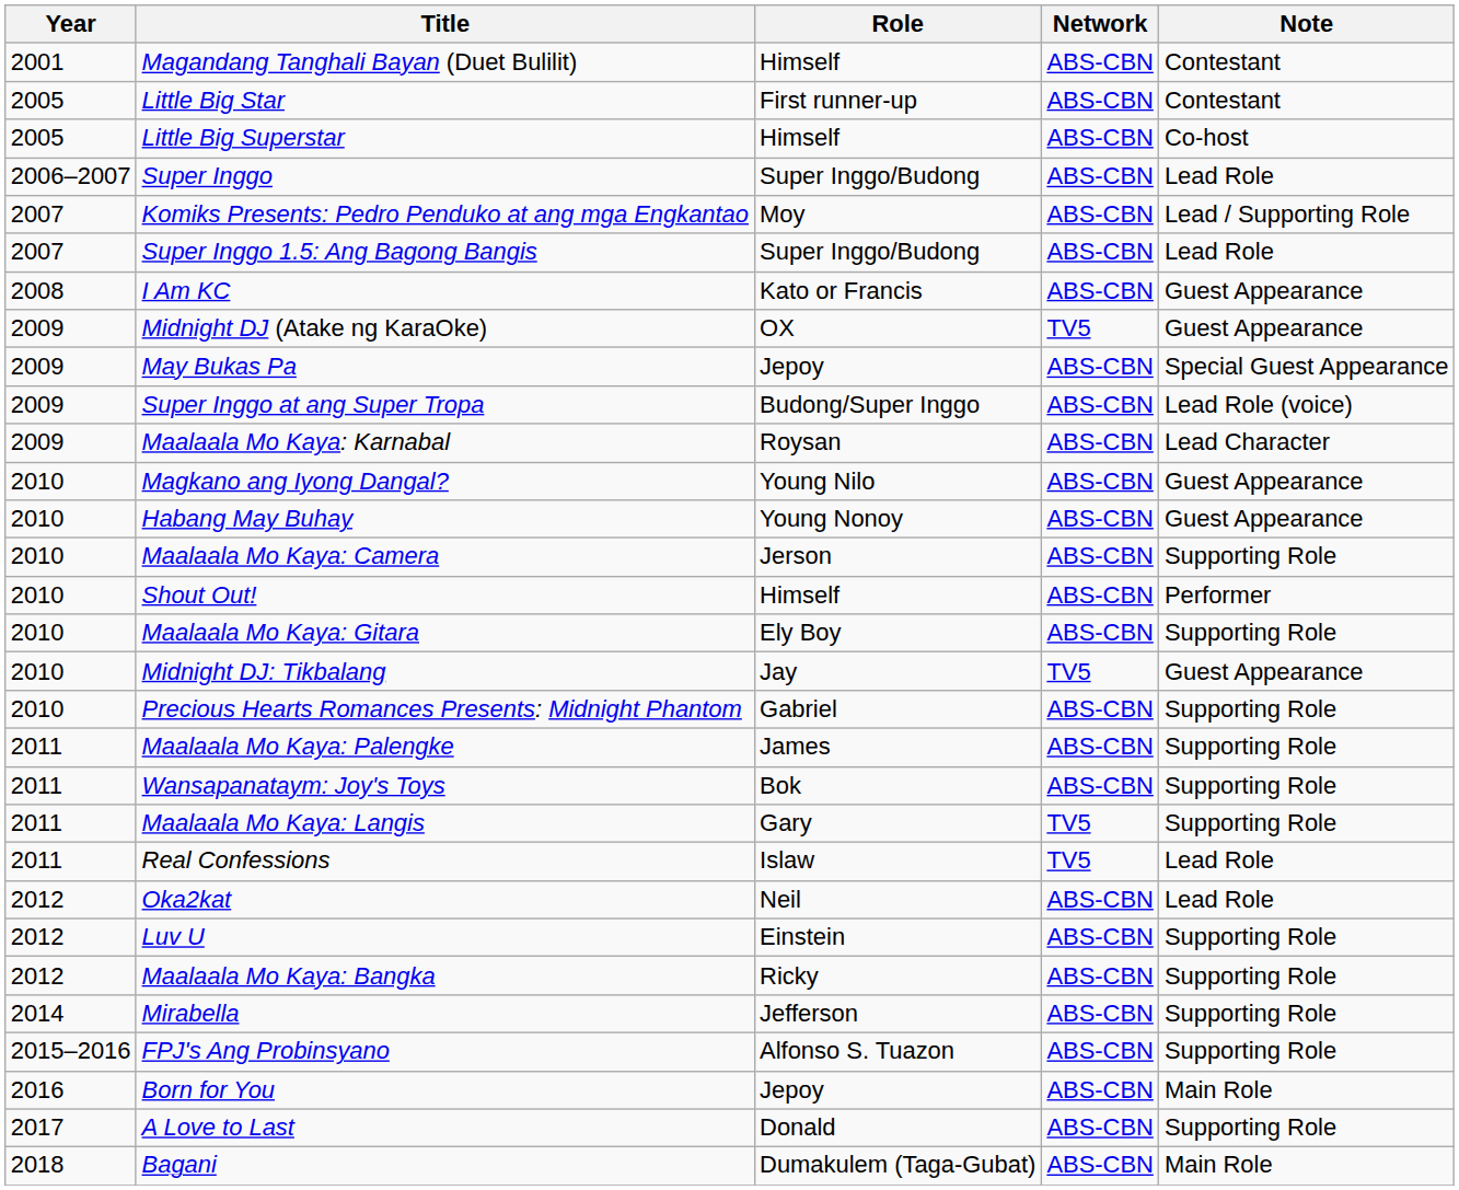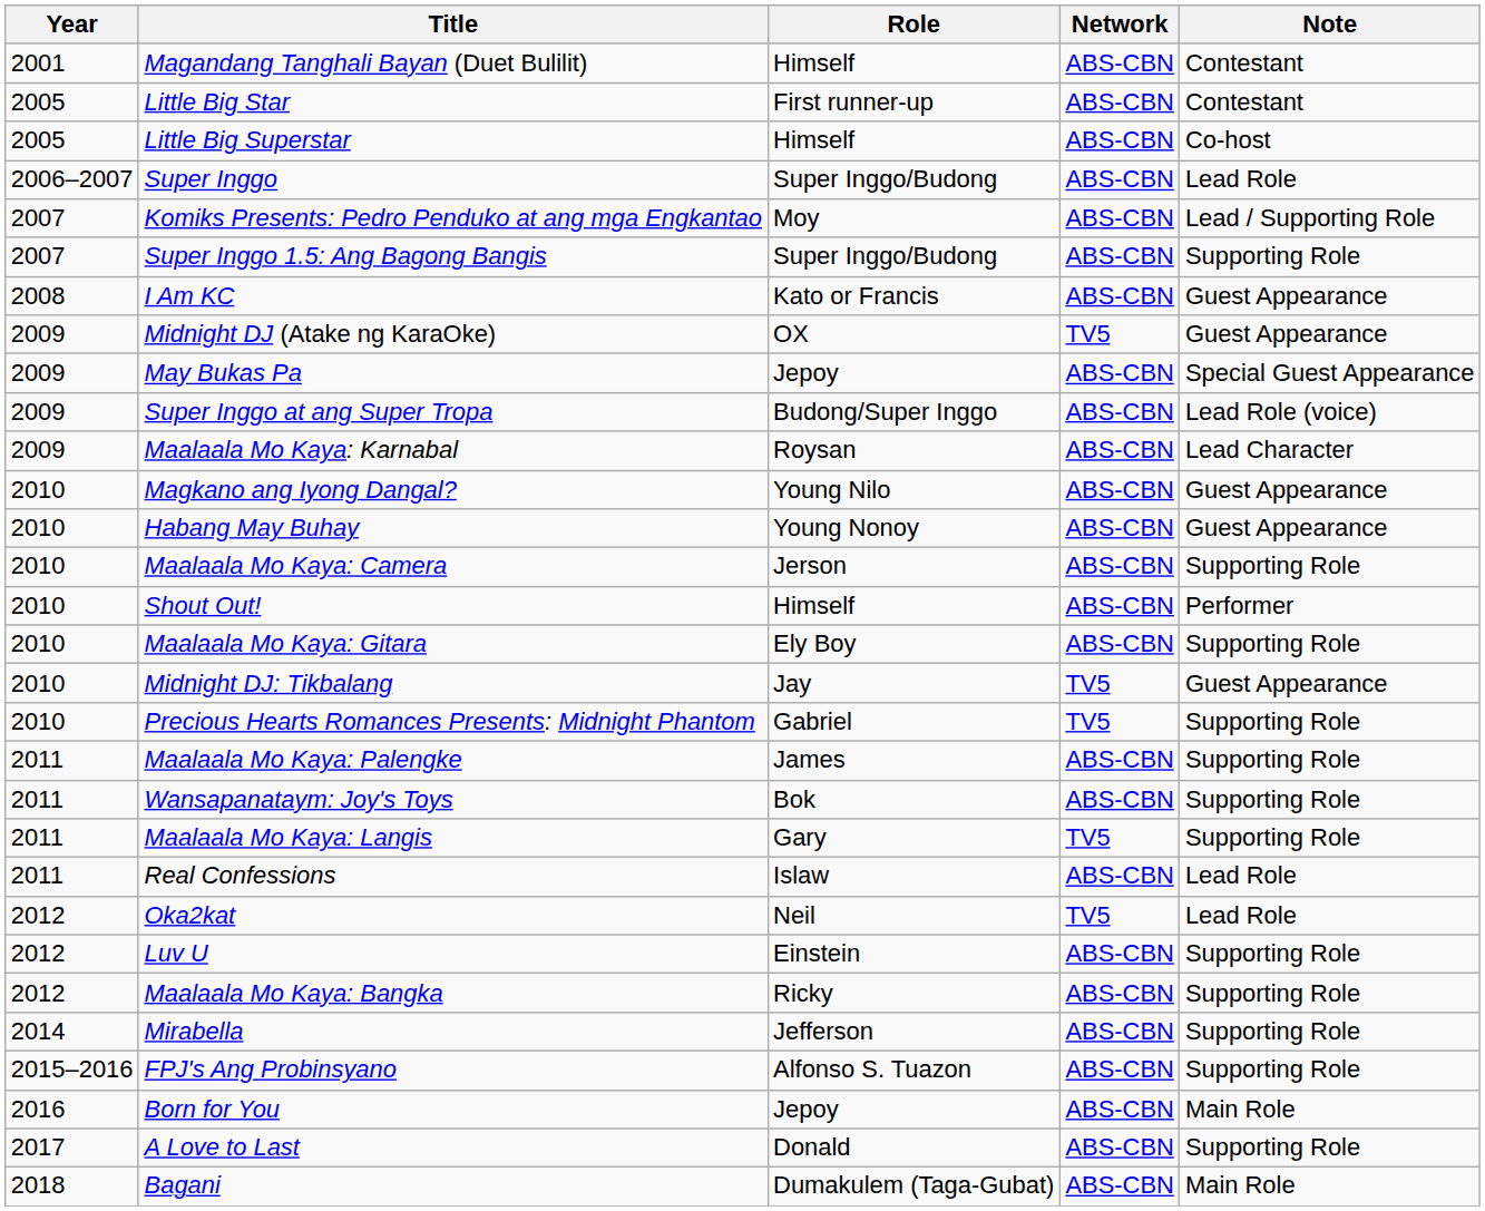 <table class="wikitable">
 <tr>
 <th>Year</th>
 <th>Title</th>
 <th>Role</th>
 <th>Network</th>
 <th>Note</th>
 </tr>
 <tr>
 <td>2001</td>
 <td><em><a href='#'>Magandang Tanghali Bayan</a></em> (Duet Bulilit)</td>
 <td>Himself</td>
 <td><a href='#'>ABS-CBN</a></td>
 <td>Contestant</td>
 </tr>
 <tr>
 <td>2005</td>
 <td><em><a href='#'>Little Big Star</a></em></td>
 <td>First runner-up</td>
 <td><a href='#'>ABS-CBN</a></td>
 <td>Contestant</td>
 </tr>
 <tr>
 <td>2005</td>
 <td><em><a href='#'>Little Big Superstar</a></em></td>
 <td>Himself</td>
 <td><a href='#'>ABS-CBN</a></td>
 <td>Co-host</td>
 </tr>
 <tr>
 <td>2006–2007</td>
 <td><em><a href='#'>Super Inggo</a></em></td>
 <td>Super Inggo/Budong</td>
 <td><a href='#'>ABS-CBN</a></td>
 <td>Lead Role</td>
 </tr>
 <tr>
 <td>2007</td>
 <td><em><a href='#'>Komiks Presents: Pedro Penduko at ang mga Engkantao</a></em></td>
 <td>Moy</td>
 <td><a href='#'>ABS-CBN</a></td>
 <td>Lead / Supporting Role</td>
 </tr>
 <tr>
 <td>2007</td>
 <td><em><a href='#'>Super Inggo 1.5: Ang Bagong Bangis</a></em></td>
 <td>Super Inggo/Budong</td>
 <td><a href='#'>ABS-CBN</a></td>
-<td>Lead Role</td>
+<td>Supporting Role</td>
 </tr>
 <tr>
 <td>2008</td>
 <td><em><a href='#'>I Am KC</a></em></td>
 <td>Kato or Francis</td>
 <td><a href='#'>ABS-CBN</a></td>
 <td>Guest Appearance</td>
 </tr>
 <tr>
 <td>2009</td>
 <td><em><a href='#'>Midnight DJ</a></em> (Atake ng KaraOke)</td>
 <td>OX</td>
 <td><a href='#'>TV5</a></td>
 <td>Guest Appearance</td>
 </tr>
 <tr>
 <td>2009</td>
 <td><em><a href='#'>May Bukas Pa</a></em></td>
 <td>Jepoy</td>
 <td><a href='#'>ABS-CBN</a></td>
 <td>Special Guest Appearance</td>
 </tr>
 <tr>
 <td>2009</td>
 <td><em><a href='#'>Super Inggo at ang Super Tropa</a></em></td>
 <td>Budong/Super Inggo</td>
 <td><a href='#'>ABS-CBN</a></td>
 <td>Lead Role (voice)</td>
 </tr>
 <tr>
 <td>2009</td>
 <td><em><a href='#'>Maalaala Mo Kaya</a>: Karnabal</em></td>
 <td>Roysan</td>
 <td><a href='#'>ABS-CBN</a></td>
 <td>Lead Character</td>
 </tr>
 <tr>
 <td>2010</td>
 <td><em><a href='#'>Magkano ang Iyong Dangal?</a></em></td>
 <td>Young Nilo</td>
 <td><a href='#'>ABS-CBN</a></td>
 <td>Guest Appearance</td>
 </tr>
 <tr>
 <td>2010</td>
 <td><em><a href='#'>Habang May Buhay</a></em></td>
 <td>Young Nonoy</td>
 <td><a href='#'>ABS-CBN</a></td>
 <td>Guest Appearance</td>
 </tr>
 <tr>
 <td>2010</td>
 <td><em><a href='#'>Maalaala Mo Kaya: Camera</a></em></td>
 <td>Jerson</td>
 <td><a href='#'>ABS-CBN</a></td>
 <td>Supporting Role</td>
 </tr>
 <tr>
 <td>2010</td>
 <td><em><a href='#'>Shout Out!</a></em></td>
 <td>Himself</td>
 <td><a href='#'>ABS-CBN</a></td>
 <td>Performer</td>
 </tr>
 <tr>
 <td>2010</td>
 <td><em><a href='#'>Maalaala Mo Kaya: Gitara</a></em></td>
 <td>Ely Boy</td>
 <td><a href='#'>ABS-CBN</a></td>
 <td>Supporting Role</td>
 </tr>
 <tr>
 <td>2010</td>
 <td><em><a href='#'>Midnight DJ: Tikbalang</a></em></td>
 <td>Jay</td>
 <td><a href='#'>TV5</a></td>
 <td>Guest Appearance</td>
 </tr>
 <tr>
 <td>2010</td>
 <td><em><a href='#'>Precious Hearts Romances Presents</a>: <a href='#'>Midnight Phantom</a></em></td>
 <td>Gabriel</td>
-<td><a href='#'>ABS-CBN</a></td>
+<td><a href='#'>TV5</a></td>
 <td>Supporting Role</td>
 </tr>
 <tr>
 <td>2011</td>
 <td><em><a href='#'>Maalaala Mo Kaya: Palengke</a></em></td>
 <td>James</td>
 <td><a href='#'>ABS-CBN</a></td>
 <td>Supporting Role</td>
 </tr>
 <tr>
 <td>2011</td>
 <td><em><a href='#'>Wansapanataym: Joy's Toys</a></em></td>
 <td>Bok</td>
 <td><a href='#'>ABS-CBN</a></td>
 <td>Supporting Role</td>
 </tr>
 <tr>
 <td>2011</td>
 <td><em><a href='#'>Maalaala Mo Kaya: Langis</a></em></td>
 <td>Gary</td>
 <td><a href='#'>TV5</a></td>
 <td>Supporting Role</td>
 </tr>
 <tr>
 <td>2011</td>
 <td><em>Real Confessions</em></td>
 <td>Islaw</td>
-<td><a href='#'>TV5</a></td>
+<td><a href='#'>ABS-CBN</a></td>
 <td>Lead Role</td>
 </tr>
 <tr>
 <td>2012</td>
 <td><em><a href='#'>Oka2kat</a></em></td>
 <td>Neil</td>
-<td><a href='#'>ABS-CBN</a></td>
+<td><a href='#'>TV5</a></td>
 <td>Lead Role</td>
 </tr>
 <tr>
 <td>2012</td>
 <td><em><a href='#'>Luv U</a></em></td>
 <td>Einstein</td>
 <td><a href='#'>ABS-CBN</a></td>
 <td>Supporting Role</td>
 </tr>
 <tr>
 <td>2012</td>
 <td><em><a href='#'>Maalaala Mo Kaya: Bangka</a></em></td>
 <td>Ricky</td>
 <td><a href='#'>ABS-CBN</a></td>
 <td>Supporting Role</td>
 </tr>
 <tr>
 <td>2014</td>
 <td><em><a href='#'>Mirabella</a></em></td>
 <td>Jefferson</td>
 <td><a href='#'>ABS-CBN</a></td>
 <td>Supporting Role</td>
 </tr>
 <tr>
 <td>2015–2016</td>
 <td><em><a href='#'>FPJ's Ang Probinsyano</a></em></td>
 <td>Alfonso S. Tuazon</td>
 <td><a href='#'>ABS-CBN</a></td>
 <td>Supporting Role</td>
 </tr>
 <tr>
 <td>2016</td>
 <td><em><a href='#'>Born for You</a></em></td>
 <td>Jepoy</td>
 <td><a href='#'>ABS-CBN</a></td>
 <td>Main Role</td>
 </tr>
 <tr>
 <td>2017</td>
 <td><em><a href='#'>A Love to Last</a></em></td>
 <td>Donald</td>
 <td><a href='#'>ABS-CBN</a></td>
 <td>Supporting Role</td>
 </tr>
 <tr>
 <td>2018</td>
 <td><em><a href='#'>Bagani</a></em></td>
 <td>Dumakulem (Taga-Gubat)</td>
 <td><a href='#'>ABS-CBN</a></td>
 <td>Main Role</td>
 </tr>
 </table>
